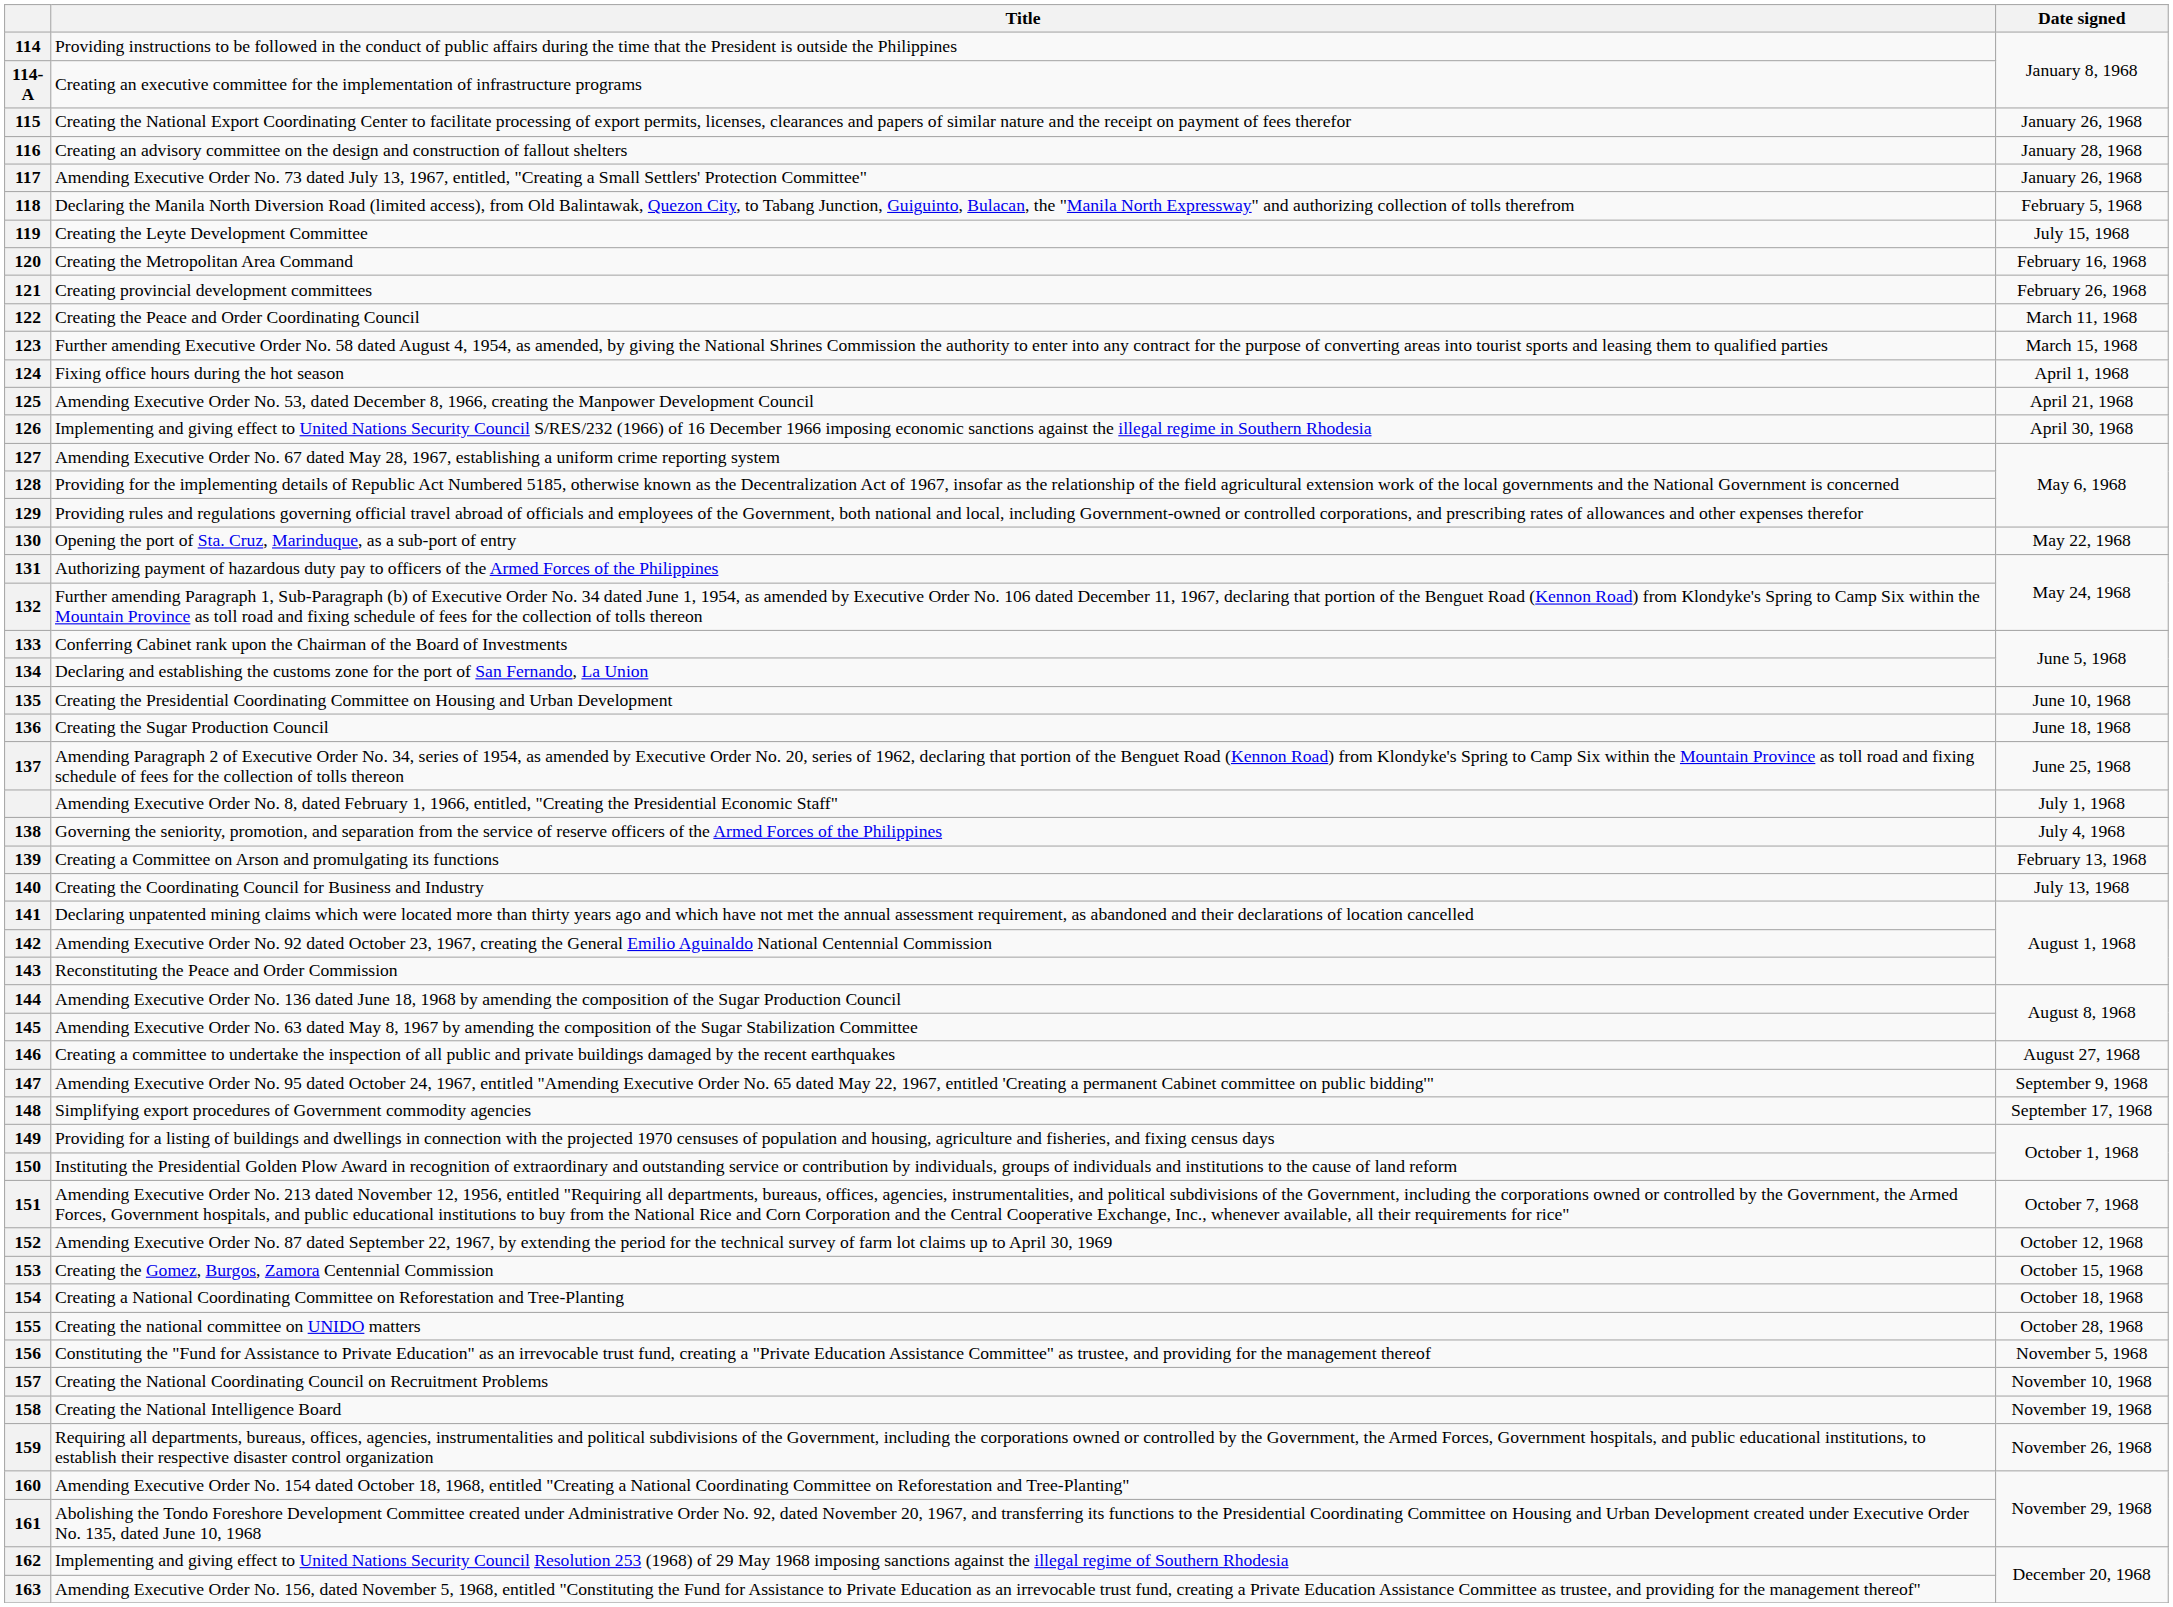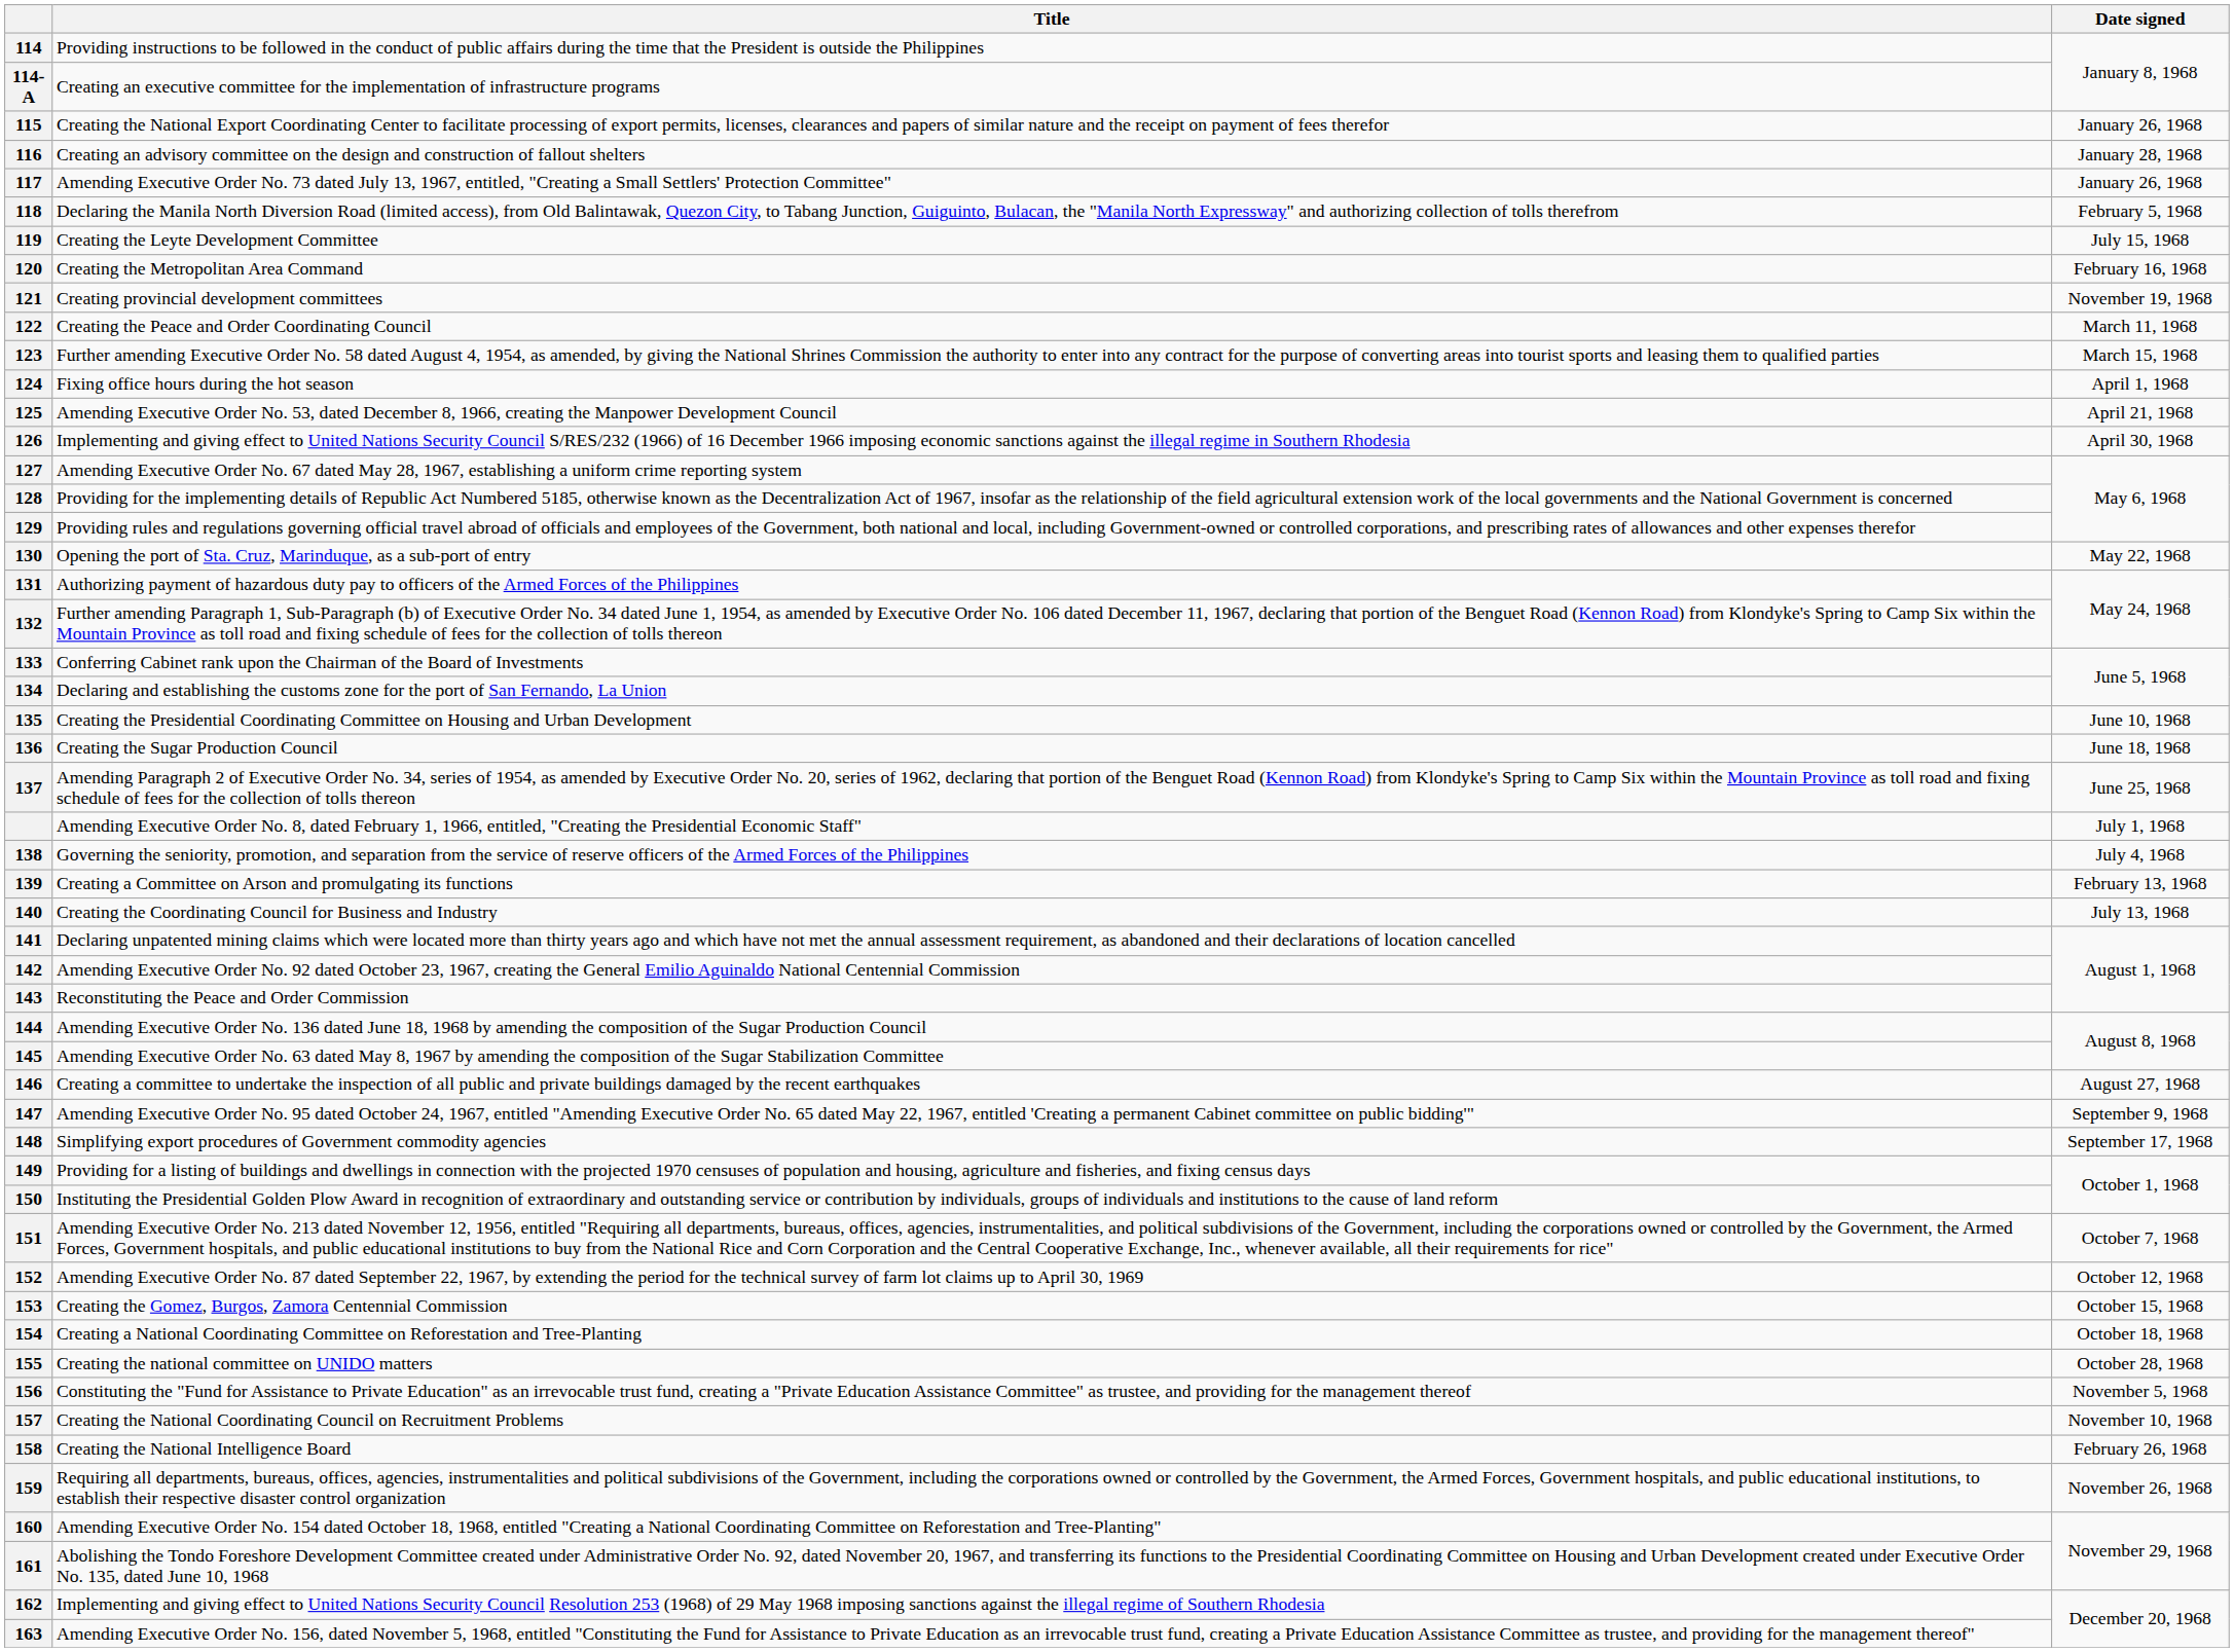 <table class="wikitable sortable" style="text-align:center;">
 <tr>
 <th scope="col"></th>
 <th scope="col">Title</th>
 <th scope="col" width="150px">Date signed</th>
 </tr>
 <tr>
 <th scope="row">114</th>
 <td style="text-align:left;">Providing instructions to be followed in the conduct of public affairs during the time that the President is outside the Philippines</td>
 <td rowspan="2">January 8, 1968</td>
 </tr>
 <tr>
 <th scope="row">114-A</th>
 <td style="text-align:left;">Creating an executive committee for the implementation of infrastructure programs</td>
 </tr>
 <tr>
 <th scope="row">115</th>
 <td style="text-align:left;">Creating the National Export Coordinating Center to facilitate processing of export permits, licenses, clearances and papers of similar nature and the receipt on payment of fees therefor</td>
 <td>January 26, 1968</td>
 </tr>
 <tr>
 <th scope="row">116</th>
 <td style="text-align:left;">Creating an advisory committee on the design and construction of fallout shelters</td>
 <td>January 28, 1968</td>
 </tr>
 <tr>
 <th scope="row">117</th>
 <td style="text-align:left;">Amending Executive Order No. 73 dated July 13, 1967, entitled, "Creating a Small Settlers' Protection Committee"</td>
 <td>January 26, 1968</td>
 </tr>
 <tr>
 <th scope="row">118</th>
 <td style="text-align:left;">Declaring the Manila North Diversion Road (limited access), from Old Balintawak, <a href='#'>Quezon City</a>, to Tabang Junction, <a href='#'>Guiguinto</a>, <a href='#'>Bulacan</a>, the "<a href='#'>Manila North Expressway</a>" and authorizing collection of tolls therefrom</td>
 <td>February 5, 1968</td>
 </tr>
 <tr>
 <th scope="row">119</th>
 <td style="text-align:left;">Creating the Leyte Development Committee</td>
 <td>July 15, 1968</td>
 </tr>
 <tr>
 <th scope="row">120</th>
 <td style="text-align:left;">Creating the Metropolitan Area Command</td>
 <td>February 16, 1968</td>
 </tr>
 <tr>
 <th scope="row">121</th>
 <td style="text-align:left;">Creating provincial development committees</td>
-<td>February 26, 1968</td>
+<td>November 19, 1968</td>
 </tr>
 <tr>
 <th scope="row">122</th>
 <td style="text-align:left;">Creating the Peace and Order Coordinating Council</td>
 <td>March 11, 1968</td>
 </tr>
 <tr>
 <th scope="row">123</th>
 <td style="text-align:left;">Further amending Executive Order No. 58 dated August 4, 1954, as amended, by giving the National Shrines Commission the authority to enter into any contract for the purpose of converting areas into tourist sports and leasing them to qualified parties</td>
 <td>March 15, 1968</td>
 </tr>
 <tr>
 <th scope="row">124</th>
 <td style="text-align:left;">Fixing office hours during the hot season</td>
 <td>April 1, 1968</td>
 </tr>
 <tr>
 <th scope="row">125</th>
 <td style="text-align:left;">Amending Executive Order No. 53, dated December 8, 1966, creating the Manpower Development Council</td>
 <td>April 21, 1968</td>
 </tr>
 <tr>
 <th scope="row">126</th>
 <td style="text-align:left;">Implementing and giving effect to <a href='#'>United Nations Security Council</a> S/RES/232 (1966) of 16 December 1966 imposing economic sanctions against the <a href='#'>illegal regime in Southern Rhodesia</a></td>
 <td>April 30, 1968</td>
 </tr>
 <tr>
 <th scope="row">127</th>
 <td style="text-align:left;">Amending Executive Order No. 67 dated May 28, 1967, establishing a uniform crime reporting system</td>
 <td rowspan="3">May 6, 1968</td>
 </tr>
 <tr>
 <th scope="row">128</th>
 <td style="text-align:left;">Providing for the implementing details of Republic Act Numbered 5185, otherwise known as the Decentralization Act of 1967, insofar as the relationship of the field agricultural extension work of the local governments and the National Government is concerned</td>
 </tr>
 <tr>
 <th scope="row">129</th>
 <td style="text-align:left;">Providing rules and regulations governing official travel abroad of officials and employees of the Government, both national and local, including Government-owned or controlled corporations, and prescribing rates of allowances and other expenses therefor</td>
 </tr>
 <tr>
 <th scope="row">130</th>
 <td style="text-align:left;">Opening the port of <a href='#'>Sta. Cruz</a>, <a href='#'>Marinduque</a>, as a sub-port of entry</td>
 <td>May 22, 1968</td>
 </tr>
 <tr>
 <th scope="row">131</th>
 <td style="text-align:left;">Authorizing payment of hazardous duty pay to officers of the <a href='#'>Armed Forces of the Philippines</a></td>
 <td rowspan="2">May 24, 1968</td>
 </tr>
 <tr>
 <th scope="row">132</th>
 <td style="text-align:left;">Further amending Paragraph 1, Sub-Paragraph (b) of Executive Order No. 34 dated June 1, 1954, as amended by Executive Order No. 106 dated December 11, 1967, declaring that portion of the Benguet Road (<a href='#'>Kennon Road</a>) from Klondyke's Spring to Camp Six within the <a href='#'>Mountain Province</a> as toll road and fixing schedule of fees for the collection of tolls thereon</td>
 </tr>
 <tr>
 <th scope="row">133</th>
 <td style="text-align:left;">Conferring Cabinet rank upon the Chairman of the Board of Investments</td>
 <td rowspan="2">June 5, 1968</td>
 </tr>
 <tr>
 <th scope="row">134</th>
 <td style="text-align:left;">Declaring and establishing the customs zone for the port of <a href='#'>San Fernando</a>, <a href='#'>La Union</a></td>
 </tr>
 <tr>
 <th scope="row">135</th>
 <td style="text-align:left;">Creating the Presidential Coordinating Committee on Housing and Urban Development</td>
 <td>June 10, 1968</td>
 </tr>
 <tr>
 <th scope="row">136</th>
 <td style="text-align:left;">Creating the Sugar Production Council</td>
 <td>June 18, 1968</td>
 </tr>
 <tr>
 <th scope="row">137</th>
 <td style="text-align:left;">Amending Paragraph 2 of Executive Order No. 34, series of 1954, as amended by Executive Order No. 20, series of 1962, declaring that portion of the Benguet Road (<a href='#'>Kennon Road</a>) from Klondyke's Spring to Camp Six within the <a href='#'>Mountain Province</a> as toll road and fixing schedule of fees for the collection of tolls thereon</td>
 <td>June 25, 1968</td>
 </tr>
 <tr>
 <th scope="row"></th>
 <td style="text-align:left;">Amending Executive Order No. 8, dated February 1, 1966, entitled, "Creating the Presidential Economic Staff"</td>
 <td>July 1, 1968</td>
 </tr>
 <tr>
 <th scope="row">138</th>
 <td style="text-align:left;">Governing the seniority, promotion, and separation from the service of reserve officers of the <a href='#'>Armed Forces of the Philippines</a></td>
 <td>July 4, 1968</td>
 </tr>
 <tr>
 <th scope="row">139</th>
 <td style="text-align:left;">Creating a Committee on Arson and promulgating its functions</td>
 <td>February 13, 1968</td>
 </tr>
 <tr>
 <th scope="row">140</th>
 <td style="text-align:left;">Creating the Coordinating Council for Business and Industry</td>
 <td>July 13, 1968</td>
 </tr>
 <tr>
 <th scope="row">141</th>
 <td style="text-align:left;">Declaring unpatented mining claims which were located more than thirty years ago and which have not met the annual assessment requirement, as abandoned and their declarations of location cancelled</td>
 <td rowspan="3">August 1, 1968</td>
 </tr>
 <tr>
 <th scope="row">142</th>
 <td style="text-align:left;">Amending Executive Order No. 92 dated October 23, 1967, creating the General <a href='#'>Emilio Aguinaldo</a> National Centennial Commission</td>
 </tr>
 <tr>
 <th scope="row">143</th>
 <td style="text-align:left;">Reconstituting the Peace and Order Commission</td>
 </tr>
 <tr>
 <th scope="row">144</th>
 <td style="text-align:left;">Amending Executive Order No. 136 dated June 18, 1968 by amending the composition of the Sugar Production Council</td>
 <td rowspan="2">August 8, 1968</td>
 </tr>
 <tr>
 <th scope="row">145</th>
 <td style="text-align:left;">Amending Executive Order No. 63 dated May 8, 1967 by amending the composition of the Sugar Stabilization Committee</td>
 </tr>
 <tr>
 <th scope="row">146</th>
 <td style="text-align:left;">Creating a committee to undertake the inspection of all public and private buildings damaged by the recent earthquakes</td>
 <td>August 27, 1968</td>
 </tr>
 <tr>
 <th scope="row">147</th>
 <td style="text-align:left;">Amending Executive Order No. 95 dated October 24, 1967, entitled "Amending Executive Order No. 65 dated May 22, 1967, entitled 'Creating a permanent Cabinet committee on public bidding'"</td>
 <td>September 9, 1968</td>
 </tr>
 <tr>
 <th scope="row">148</th>
 <td style="text-align:left;">Simplifying export procedures of Government commodity agencies</td>
 <td>September 17, 1968</td>
 </tr>
 <tr>
 <th scope="row">149</th>
 <td style="text-align:left;">Providing for a listing of buildings and dwellings in connection with the projected 1970 censuses of population and housing, agriculture and fisheries, and fixing census days</td>
 <td rowspan="2">October 1, 1968</td>
 </tr>
 <tr>
 <th scope="row">150</th>
 <td style="text-align:left;">Instituting the Presidential Golden Plow Award in recognition of extraordinary and outstanding service or contribution by individuals, groups of individuals and institutions to the cause of land reform</td>
 </tr>
 <tr>
 <th scope="row">151</th>
 <td style="text-align:left;">Amending Executive Order No. 213 dated November 12, 1956, entitled "Requiring all departments, bureaus, offices, agencies, instrumentalities, and political subdivisions of the Government, including the corporations owned or controlled by the Government, the Armed Forces, Government hospitals, and public educational institutions to buy from the National Rice and Corn Corporation and the Central Cooperative Exchange, Inc., whenever available, all their requirements for rice"</td>
 <td>October 7, 1968</td>
 </tr>
 <tr>
 <th scope="row">152</th>
 <td style="text-align:left;">Amending Executive Order No. 87 dated September 22, 1967, by extending the period for the technical survey of farm lot claims up to April 30, 1969</td>
 <td>October 12, 1968</td>
 </tr>
 <tr>
 <th scope="row">153</th>
 <td style="text-align:left;">Creating the <a href='#'>Gomez</a>, <a href='#'>Burgos</a>, <a href='#'>Zamora</a> Centennial Commission</td>
 <td>October 15, 1968</td>
 </tr>
 <tr>
 <th scope="row">154</th>
 <td style="text-align:left;">Creating a National Coordinating Committee on Reforestation and Tree-Planting</td>
 <td>October 18, 1968</td>
 </tr>
 <tr>
 <th scope="row">155</th>
 <td style="text-align:left;">Creating the national committee on <a href='#'>UNIDO</a> matters</td>
 <td>October 28, 1968</td>
 </tr>
 <tr>
 <th scope="row">156</th>
 <td style="text-align:left;">Constituting the "Fund for Assistance to Private Education" as an irrevocable trust fund, creating a "Private Education Assistance Committee" as trustee, and providing for the management thereof</td>
 <td>November 5, 1968</td>
 </tr>
 <tr>
 <th scope="row">157</th>
 <td style="text-align:left;">Creating the National Coordinating Council on Recruitment Problems</td>
 <td>November 10, 1968</td>
 </tr>
 <tr>
 <th scope="row">158</th>
 <td style="text-align:left;">Creating the National Intelligence Board</td>
-<td>November 19, 1968</td>
+<td>February 26, 1968</td>
 </tr>
 <tr>
 <th scope="row">159</th>
 <td style="text-align:left;">Requiring all departments, bureaus, offices, agencies, instrumentalities and political subdivisions of the Government, including the corporations owned or controlled by the Government, the Armed Forces, Government hospitals, and public educational institutions, to establish their respective disaster control organization</td>
 <td>November 26, 1968</td>
 </tr>
 <tr>
 <th scope="row">160</th>
 <td style="text-align:left;">Amending Executive Order No. 154 dated October 18, 1968, entitled "Creating a National Coordinating Committee on Reforestation and Tree-Planting"</td>
 <td rowspan="2">November 29, 1968</td>
 </tr>
 <tr>
 <th scope="row">161</th>
 <td style="text-align:left;">Abolishing the Tondo Foreshore Development Committee created under Administrative Order No. 92, dated November 20, 1967, and transferring its functions to the Presidential Coordinating Committee on Housing and Urban Development created under Executive Order No. 135, dated June 10, 1968</td>
 </tr>
 <tr>
 <th scope="row">162</th>
 <td style="text-align:left;">Implementing and giving effect to <a href='#'>United Nations Security Council</a> <a href='#'>Resolution 253</a> (1968) of 29 May 1968 imposing sanctions against the <a href='#'>illegal regime of Southern Rhodesia</a></td>
 <td rowspan="2">December 20, 1968</td>
 </tr>
 <tr>
 <th scope="row">163</th>
 <td style="text-align:left;">Amending Executive Order No. 156, dated November 5, 1968, entitled "Constituting the Fund for Assistance to Private Education as an irrevocable trust fund, creating a Private Education Assistance Committee as trustee, and providing for the management thereof"</td>
 </tr>
 </table>
